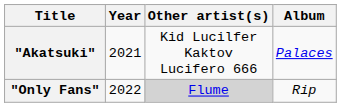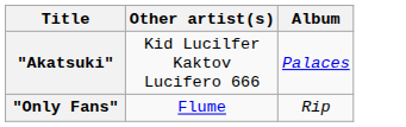 <table class="wikitable plainrowheaders" style="text-align:center">
 <tr>
 <th scope="col" style="width:7em">Title</th>
-<th scope="col">Year</th>
 <th scope="col">Other artist(s)</th>
 <th scope="col">Album</th>
 </tr>
 <tr>
 <th scope="row">"Akatsuki"</th>
-<td>2021</td>
 <td>Kid Lucilfer<br>Kaktov<br>Lucifero 666</td>
 <td><em><a href='#'>Palaces</a></em></td>
 </tr>
 <tr>
 <th scope="row">"Only Fans"</th>
-<td>2022</td>
-<td style="background: lightgrey;"><a href='#'>Flume</a></td>
+<td><a href='#'>Flume</a></td>
 <td><em>Rip</em></td>
 </tr>
 </table>
